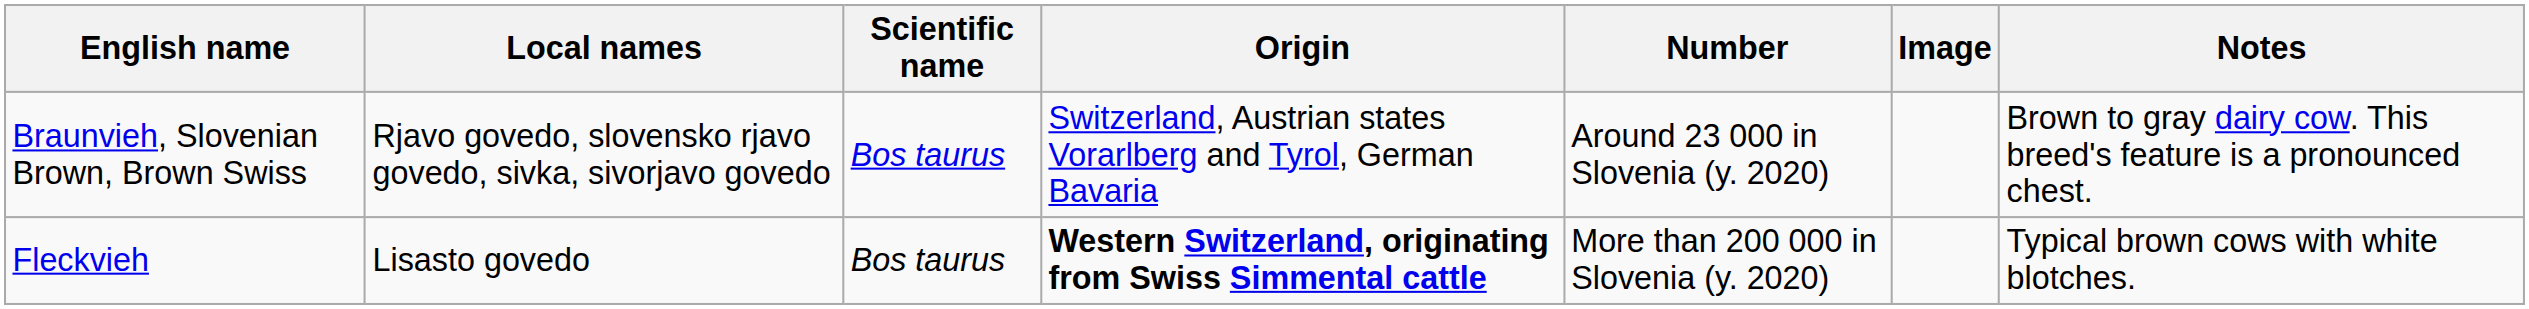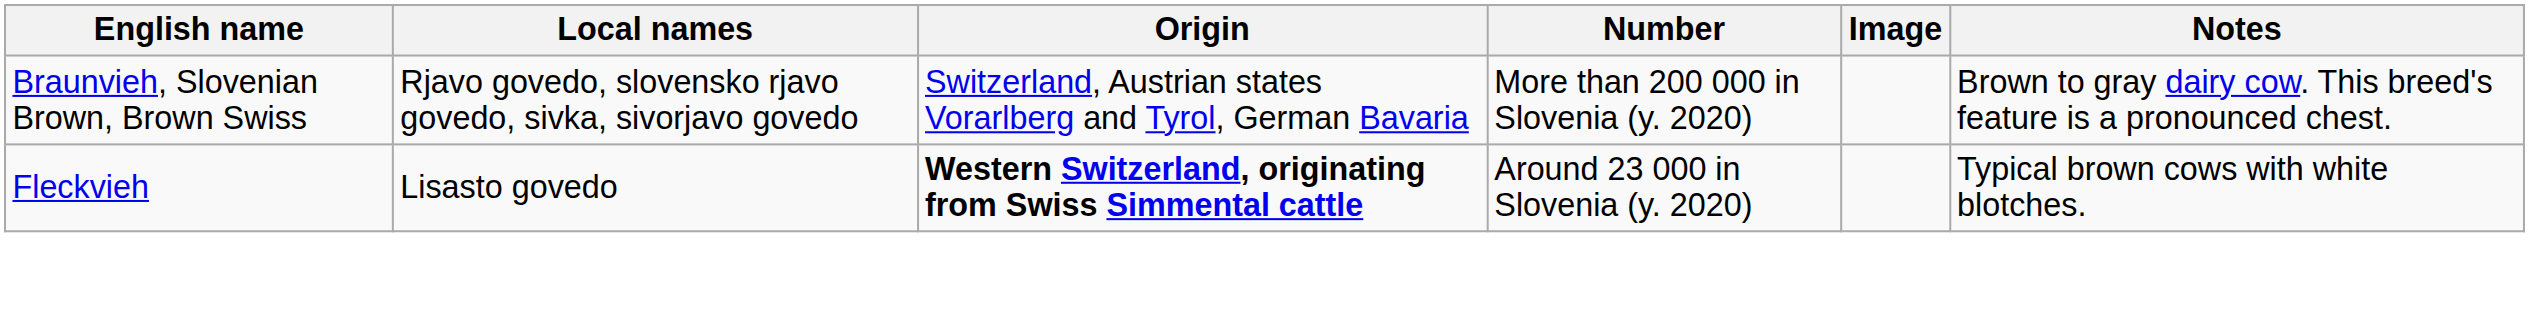 <table class="wikitable">
 <tr>
 <th>English name</th>
 <th>Local names</th>
-<th>Scientific name</th>
 <th>Origin</th>
 <th>Number</th>
 <th>Image</th>
 <th>Notes</th>
 </tr>
 <tr>
 <td><a href='#'>Braunvieh</a>, Slovenian Brown, Brown Swiss</td>
 <td>Rjavo govedo, slovensko rjavo govedo, sivka, sivorjavo govedo</td>
-<td><em><a href='#'>Bos taurus</a></em></td>
 <td><a href='#'>Switzerland</a>, Austrian states <a href='#'>Vorarlberg</a> and <a href='#'>Tyrol</a>, German <a href='#'>Bavaria</a></td>
-<td>Around 23 000 in Slovenia (y. 2020)</td>
+<td>More than 200 000 in Slovenia (y. 2020)</td>
 <td></td>
 <td>Brown to gray <a href='#'>dairy cow</a>. This breed's feature is a pronounced chest.</td>
 </tr>
 <tr>
 <td><a href='#'>Fleckvieh</a></td>
 <td>Lisasto govedo</td>
-<td><em>Bos taurus</em></td>
 <td><strong>Western <a href='#'>Switzerland</a>, originating from Swiss <a href='#'>Simmental cattle</a></strong></td>
-<td>More than 200 000 in Slovenia (y. 2020)</td>
+<td>Around 23 000 in Slovenia (y. 2020)</td>
 <td></td>
 <td>Typical brown cows with white blotches.</td>
 </tr>
 </table>
